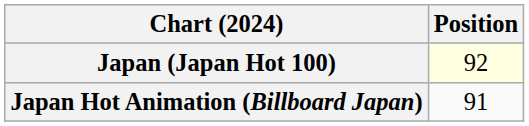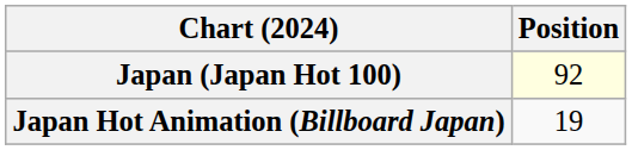 <table class="wikitable sortable plainrowheaders" style="text-align:center">
 <tr>
 <th scope="col">Chart (2024)</th>
 <th scope="col">Position</th>
 </tr>
 <tr>
 <th scope="row">Japan (Japan Hot 100)</th>
 <td style="background: lightyellow;">92</td>
 </tr>
 <tr>
 <th scope="row">Japan Hot Animation (<em>Billboard Japan</em>)</th>
-<td>91</td>
+<td>19</td>
 </tr>
 </table>
